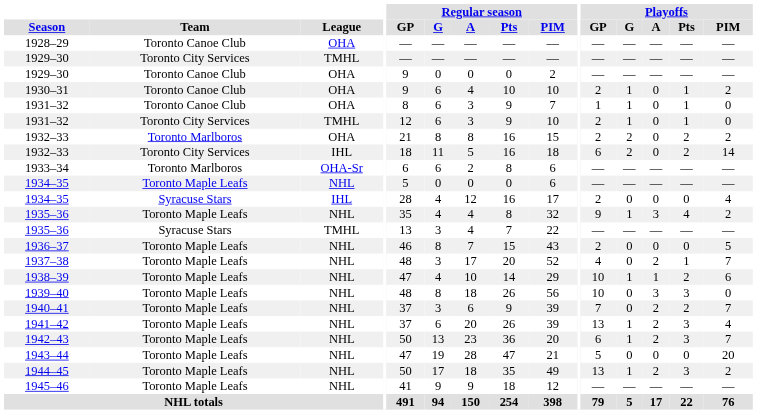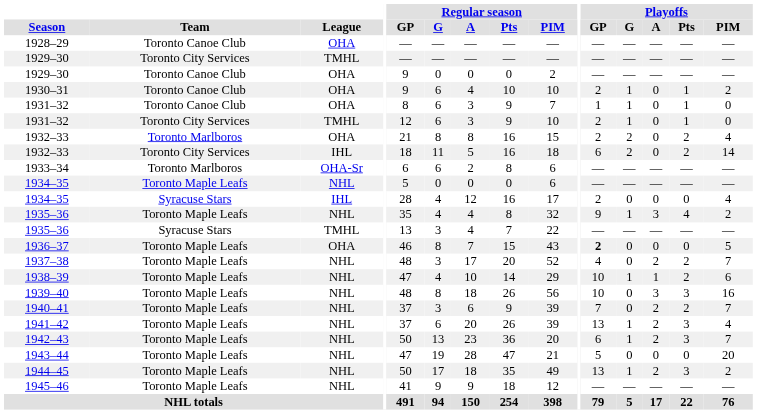 <table border="0" cellpadding="1" cellspacing="0" style="text-align:center; width:60em">
 <tr bgcolor="#e0e0e0">
 <th colspan="3" bgcolor="#ffffff"></th>
 <th rowspan="100" bgcolor="#ffffff"></th>
 <th colspan="5"><a href='#'>Regular season</a></th>
 <th rowspan="100" bgcolor="#ffffff"></th>
 <th colspan="5"><a href='#'>Playoffs</a></th>
 </tr>
 <tr bgcolor="#e0e0e0">
 <th><a href='#'>Season</a></th>
 <th>Team</th>
 <th>League</th>
 <th>GP</th>
 <th><a href='#'>G</a></th>
 <th><a href='#'>A</a></th>
 <th><a href='#'>Pts</a></th>
 <th><a href='#'>PIM</a></th>
 <th>GP</th>
 <th>G</th>
 <th>A</th>
 <th>Pts</th>
 <th>PIM</th>
 </tr>
 <tr>
 <td>1928–29</td>
 <td>Toronto Canoe Club</td>
 <td><a href='#'>OHA</a></td>
 <td>—</td>
 <td>—</td>
 <td>—</td>
 <td>—</td>
 <td>—</td>
 <td>—</td>
 <td>—</td>
 <td>—</td>
 <td>—</td>
 <td>—</td>
 </tr>
 <tr bgcolor="#f0f0f0">
 <td>1929–30</td>
 <td>Toronto City Services</td>
 <td>TMHL</td>
 <td>—</td>
 <td>—</td>
 <td>—</td>
 <td>—</td>
 <td>—</td>
 <td>—</td>
 <td>—</td>
 <td>—</td>
 <td>—</td>
 <td>—</td>
 </tr>
 <tr>
 <td>1929–30</td>
 <td>Toronto Canoe Club</td>
 <td>OHA</td>
 <td>9</td>
 <td>0</td>
 <td>0</td>
 <td>0</td>
 <td>2</td>
 <td>—</td>
 <td>—</td>
 <td>—</td>
 <td>—</td>
 <td>—</td>
 </tr>
 <tr bgcolor="#f0f0f0">
 <td>1930–31</td>
 <td>Toronto Canoe Club</td>
 <td>OHA</td>
 <td>9</td>
 <td>6</td>
 <td>4</td>
 <td>10</td>
 <td>10</td>
 <td>2</td>
 <td>1</td>
 <td>0</td>
 <td>1</td>
 <td>2</td>
 </tr>
 <tr>
 <td>1931–32</td>
 <td>Toronto Canoe Club</td>
 <td>OHA</td>
 <td>8</td>
 <td>6</td>
 <td>3</td>
 <td>9</td>
 <td>7</td>
 <td>1</td>
 <td>1</td>
 <td>0</td>
 <td>1</td>
 <td>0</td>
 </tr>
 <tr bgcolor="#f0f0f0">
 <td>1931–32</td>
 <td>Toronto City Services</td>
 <td>TMHL</td>
 <td>12</td>
 <td>6</td>
 <td>3</td>
 <td>9</td>
 <td>10</td>
 <td>2</td>
 <td>1</td>
 <td>0</td>
 <td>1</td>
 <td>0</td>
 </tr>
 <tr>
 <td>1932–33</td>
 <td><a href='#'>Toronto Marlboros</a></td>
 <td>OHA</td>
 <td>21</td>
 <td>8</td>
 <td>8</td>
 <td>16</td>
 <td>15</td>
 <td>2</td>
 <td>2</td>
 <td>0</td>
 <td>2</td>
-<td>2</td>
+<td>4</td>
 </tr>
 <tr bgcolor="#f0f0f0">
 <td>1932–33</td>
 <td>Toronto City Services</td>
 <td>IHL</td>
 <td>18</td>
 <td>11</td>
 <td>5</td>
 <td>16</td>
 <td>18</td>
 <td>6</td>
 <td>2</td>
 <td>0</td>
 <td>2</td>
 <td>14</td>
 </tr>
 <tr>
 <td>1933–34</td>
 <td>Toronto Marlboros</td>
 <td><a href='#'>OHA-Sr</a></td>
 <td>6</td>
 <td>6</td>
 <td>2</td>
 <td>8</td>
 <td>6</td>
 <td>—</td>
 <td>—</td>
 <td>—</td>
 <td>—</td>
 <td>—</td>
 </tr>
 <tr bgcolor="#f0f0f0">
 <td><a href='#'>1934–35</a></td>
 <td><a href='#'>Toronto Maple Leafs</a></td>
 <td><a href='#'>NHL</a></td>
 <td>5</td>
 <td>0</td>
 <td>0</td>
 <td>0</td>
 <td>6</td>
 <td>—</td>
 <td>—</td>
 <td>—</td>
 <td>—</td>
 <td>—</td>
 </tr>
 <tr>
 <td><a href='#'>1934–35</a></td>
 <td><a href='#'>Syracuse Stars</a></td>
 <td><a href='#'>IHL</a></td>
 <td>28</td>
 <td>4</td>
 <td>12</td>
 <td>16</td>
 <td>17</td>
 <td>2</td>
 <td>0</td>
 <td>0</td>
 <td>0</td>
 <td>4</td>
 </tr>
 <tr bgcolor="#f0f0f0">
 <td><a href='#'>1935–36</a></td>
 <td>Toronto Maple Leafs</td>
 <td>NHL</td>
 <td>35</td>
 <td>4</td>
 <td>4</td>
 <td>8</td>
 <td>32</td>
 <td>9</td>
 <td>1</td>
 <td>3</td>
 <td>4</td>
 <td>2</td>
 </tr>
 <tr>
 <td><a href='#'>1935–36</a></td>
 <td>Syracuse Stars</td>
 <td>TMHL</td>
 <td>13</td>
 <td>3</td>
 <td>4</td>
 <td>7</td>
 <td>22</td>
 <td>—</td>
 <td>—</td>
 <td>—</td>
 <td>—</td>
 <td>—</td>
 </tr>
 <tr bgcolor="#f0f0f0">
 <td><a href='#'>1936–37</a></td>
 <td>Toronto Maple Leafs</td>
-<td>NHL</td>
+<td>OHA</td>
 <td>46</td>
 <td>8</td>
 <td>7</td>
 <td>15</td>
 <td>43</td>
-<td>2</td>
+<td><strong>2</strong></td>
 <td>0</td>
 <td>0</td>
 <td>0</td>
 <td>5</td>
 </tr>
 <tr>
 <td><a href='#'>1937–38</a></td>
 <td>Toronto Maple Leafs</td>
 <td>NHL</td>
 <td>48</td>
 <td>3</td>
 <td>17</td>
 <td>20</td>
 <td>52</td>
 <td>4</td>
 <td>0</td>
 <td>2</td>
-<td>1</td>
+<td>2</td>
 <td>7</td>
 </tr>
 <tr bgcolor="#f0f0f0">
 <td><a href='#'>1938–39</a></td>
 <td>Toronto Maple Leafs</td>
 <td>NHL</td>
 <td>47</td>
 <td>4</td>
 <td>10</td>
 <td>14</td>
 <td>29</td>
 <td>10</td>
 <td>1</td>
 <td>1</td>
 <td>2</td>
 <td>6</td>
 </tr>
 <tr>
 <td><a href='#'>1939–40</a></td>
 <td>Toronto Maple Leafs</td>
 <td>NHL</td>
 <td>48</td>
 <td>8</td>
 <td>18</td>
 <td>26</td>
 <td>56</td>
 <td>10</td>
 <td>0</td>
 <td>3</td>
 <td>3</td>
-<td>0</td>
+<td>16</td>
 </tr>
 <tr bgcolor="#f0f0f0">
 <td><a href='#'>1940–41</a></td>
 <td>Toronto Maple Leafs</td>
 <td>NHL</td>
 <td>37</td>
 <td>3</td>
 <td>6</td>
 <td>9</td>
 <td>39</td>
 <td>7</td>
 <td>0</td>
 <td>2</td>
 <td>2</td>
 <td>7</td>
 </tr>
 <tr>
 <td><a href='#'>1941–42</a></td>
 <td>Toronto Maple Leafs</td>
 <td>NHL</td>
 <td>37</td>
 <td>6</td>
 <td>20</td>
 <td>26</td>
 <td>39</td>
 <td>13</td>
 <td>1</td>
 <td>2</td>
 <td>3</td>
 <td>4</td>
 </tr>
 <tr bgcolor="#f0f0f0">
 <td><a href='#'>1942–43</a></td>
 <td>Toronto Maple Leafs</td>
 <td>NHL</td>
 <td>50</td>
 <td>13</td>
 <td>23</td>
 <td>36</td>
 <td>20</td>
 <td>6</td>
 <td>1</td>
 <td>2</td>
 <td>3</td>
 <td>7</td>
 </tr>
 <tr>
 <td><a href='#'>1943–44</a></td>
 <td>Toronto Maple Leafs</td>
 <td>NHL</td>
 <td>47</td>
 <td>19</td>
 <td>28</td>
 <td>47</td>
 <td>21</td>
 <td>5</td>
 <td>0</td>
 <td>0</td>
 <td>0</td>
 <td>20</td>
 </tr>
 <tr bgcolor="#f0f0f0">
 <td><a href='#'>1944–45</a></td>
 <td>Toronto Maple Leafs</td>
 <td>NHL</td>
 <td>50</td>
 <td>17</td>
 <td>18</td>
 <td>35</td>
 <td>49</td>
 <td>13</td>
 <td>1</td>
 <td>2</td>
 <td>3</td>
 <td>2</td>
 </tr>
 <tr>
 <td><a href='#'>1945–46</a></td>
 <td>Toronto Maple Leafs</td>
 <td>NHL</td>
 <td>41</td>
 <td>9</td>
 <td>9</td>
 <td>18</td>
 <td>12</td>
 <td>—</td>
 <td>—</td>
 <td>—</td>
 <td>—</td>
 <td>—</td>
 </tr>
 <tr bgcolor="#e0e0e0">
 <th colspan="3">NHL totals</th>
 <th>491</th>
 <th>94</th>
 <th>150</th>
 <th>254</th>
 <th>398</th>
 <th>79</th>
 <th>5</th>
 <th>17</th>
 <th>22</th>
 <th>76</th>
 </tr>
 </table>
